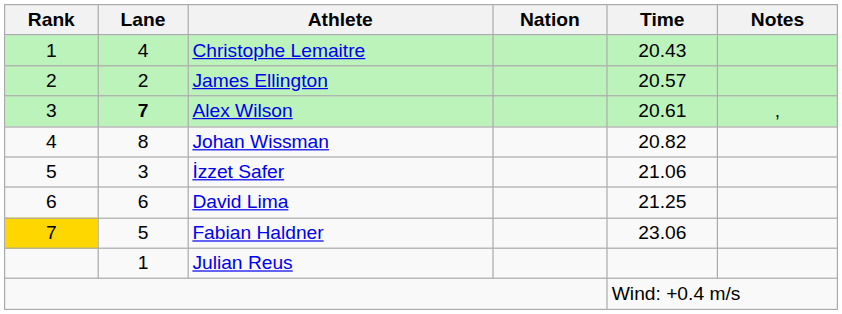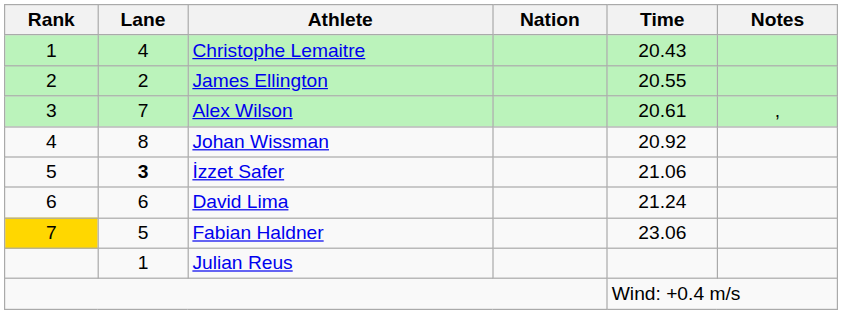 <table class="wikitable sortable" style="text-align:center;width: 55%;">
 <tr>
 <th scope="col">Rank</th>
 <th scope="col">Lane</th>
 <th scope="col">Athlete</th>
 <th scope="col">Nation</th>
 <th scope="col">Time</th>
 <th scope="col">Notes</th>
 </tr>
 <tr bgcolor=bbf3bb>
 <td>1</td>
 <td>4</td>
 <td align=left><a href='#'>Christophe Lemaitre</a></td>
 <td align=left></td>
 <td>20.43</td>
 <td></td>
 </tr>
 <tr bgcolor=bbf3bb>
 <td>2</td>
 <td>2</td>
 <td align=left><a href='#'>James Ellington</a></td>
 <td align=left></td>
-<td>20.57</td>
+<td>20.55</td>
 <td></td>
 </tr>
 <tr bgcolor=bbf3bb>
 <td>3</td>
-<td><strong>7</strong></td>
+<td>7</td>
 <td align=left><a href='#'>Alex Wilson</a></td>
 <td align=left></td>
 <td>20.61</td>
 <td>, </td>
 </tr>
 <tr>
 <td>4</td>
 <td>8</td>
 <td align=left><a href='#'>Johan Wissman</a></td>
 <td align=left></td>
-<td>20.82</td>
+<td>20.92</td>
 <td></td>
 </tr>
 <tr>
 <td>5</td>
-<td>3</td>
+<td><strong>3</strong></td>
 <td align=left><a href='#'>İzzet Safer</a></td>
 <td align=left></td>
 <td>21.06</td>
 <td></td>
 </tr>
 <tr>
 <td>6</td>
 <td>6</td>
 <td align=left><a href='#'>David Lima</a></td>
 <td align=left></td>
-<td>21.25</td>
+<td>21.24</td>
 <td></td>
 </tr>
 <tr>
 <td style="background: gold;">7</td>
 <td>5</td>
 <td align=left><a href='#'>Fabian Haldner</a></td>
 <td align=left></td>
 <td>23.06</td>
 <td></td>
 </tr>
 <tr>
 <td></td>
 <td>1</td>
 <td align=left><a href='#'>Julian Reus</a></td>
 <td align=left></td>
 <td></td>
 <td></td>
 </tr>
 <tr class="sortbottom">
 <td colspan="4"></td>
 <td colspan="2" style="text-align:left;">Wind: +0.4 m/s</td>
 </tr>
 </table>
